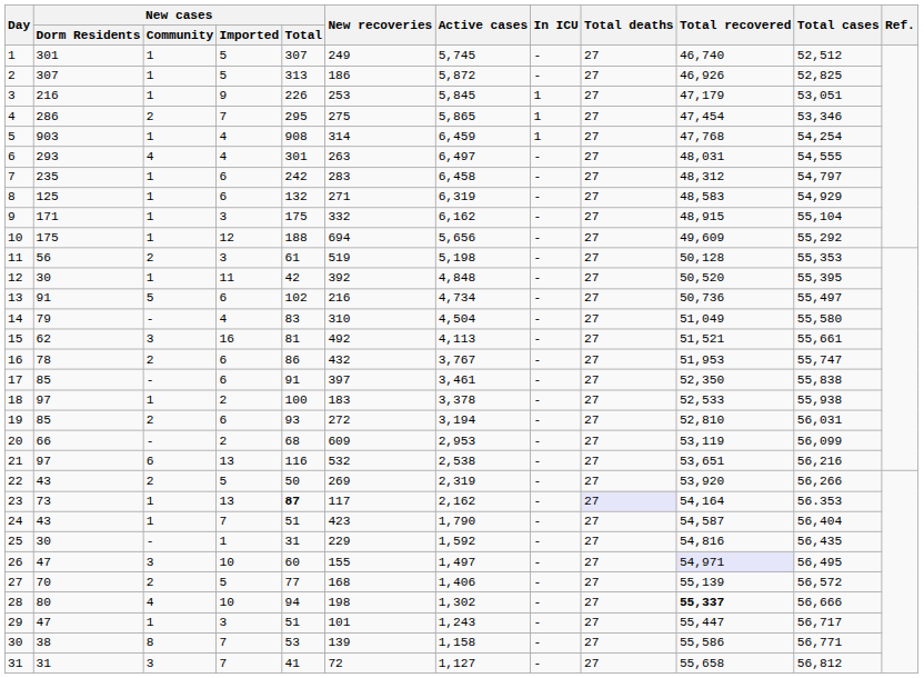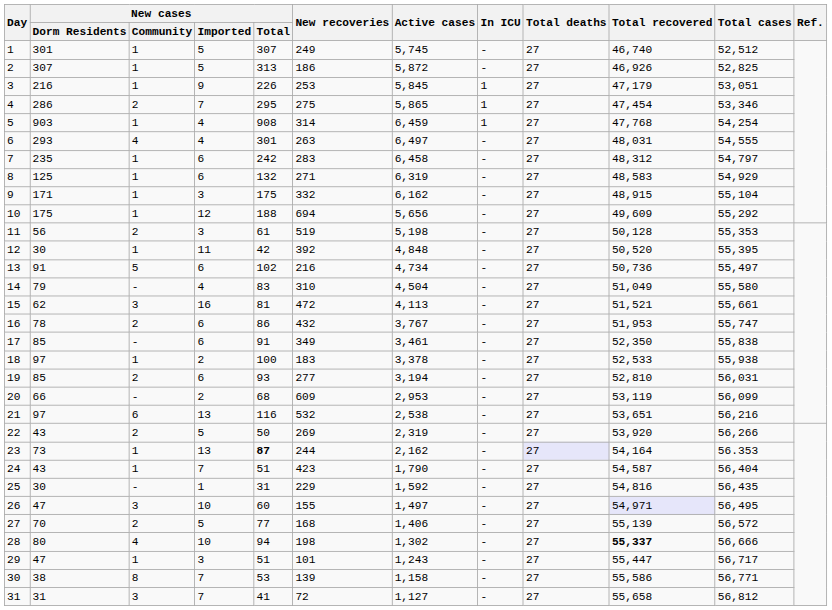 <table class="wikitable">
 <tr>
 <th rowspan="2">Day</th>
 <th colspan="4">New cases</th>
 <th rowspan="2">New recoveries</th>
 <th rowspan="2">Active cases</th>
 <th rowspan="2">In ICU</th>
 <th rowspan="2">Total deaths</th>
 <th rowspan="2">Total recovered</th>
 <th rowspan="2">Total cases</th>
 <th rowspan="2">Ref.</th>
 </tr>
 <tr>
 <th>Dorm Residents</th>
 <th>Community</th>
 <th>Imported</th>
 <th>Total</th>
 </tr>
 <tr>
 <td>1</td>
 <td>301</td>
 <td>1</td>
 <td>5</td>
 <td>307</td>
 <td>249</td>
 <td>5,745</td>
 <td>-</td>
 <td>27</td>
 <td>46,740</td>
 <td>52,512</td>
 <td rowspan="10"></td>
 </tr>
 <tr>
 <td>2</td>
 <td>307</td>
 <td>1</td>
 <td>5</td>
 <td>313</td>
 <td>186</td>
 <td>5,872</td>
 <td>-</td>
 <td>27</td>
 <td>46,926</td>
 <td>52,825</td>
 </tr>
 <tr>
 <td>3</td>
 <td>216</td>
 <td>1</td>
 <td>9</td>
 <td>226</td>
 <td>253</td>
 <td>5,845</td>
 <td>1</td>
 <td>27</td>
 <td>47,179</td>
 <td>53,051</td>
 </tr>
 <tr>
 <td>4</td>
 <td>286</td>
 <td>2</td>
 <td>7</td>
 <td>295</td>
 <td>275</td>
 <td>5,865</td>
 <td>1</td>
 <td>27</td>
 <td>47,454</td>
 <td>53,346</td>
 </tr>
 <tr>
 <td>5</td>
 <td>903</td>
 <td>1</td>
 <td>4</td>
 <td>908</td>
 <td>314</td>
 <td>6,459</td>
 <td>1</td>
 <td>27</td>
 <td>47,768</td>
 <td>54,254</td>
 </tr>
 <tr>
 <td>6</td>
 <td>293</td>
 <td>4</td>
 <td>4</td>
 <td>301</td>
 <td>263</td>
 <td>6,497</td>
 <td>-</td>
 <td>27</td>
 <td>48,031</td>
 <td>54,555</td>
 </tr>
 <tr>
 <td>7</td>
 <td>235</td>
 <td>1</td>
 <td>6</td>
 <td>242</td>
 <td>283</td>
 <td>6,458</td>
 <td>-</td>
 <td>27</td>
 <td>48,312</td>
 <td>54,797</td>
 </tr>
 <tr>
 <td>8</td>
 <td>125</td>
 <td>1</td>
 <td>6</td>
 <td>132</td>
 <td>271</td>
 <td>6,319</td>
 <td>-</td>
 <td>27</td>
 <td>48,583</td>
 <td>54,929</td>
 </tr>
 <tr>
 <td>9</td>
 <td>171</td>
 <td>1</td>
 <td>3</td>
 <td>175</td>
 <td>332</td>
 <td>6,162</td>
 <td>-</td>
 <td>27</td>
 <td>48,915</td>
 <td>55,104</td>
 </tr>
 <tr>
 <td>10</td>
 <td>175</td>
 <td>1</td>
 <td>12</td>
 <td>188</td>
 <td>694</td>
 <td>5,656</td>
 <td>-</td>
 <td>27</td>
 <td>49,609</td>
 <td>55,292</td>
 </tr>
 <tr>
 <td>11</td>
 <td>56</td>
 <td>2</td>
 <td>3</td>
 <td>61</td>
 <td>519</td>
 <td>5,198</td>
 <td>-</td>
 <td>27</td>
 <td>50,128</td>
 <td>55,353</td>
 <td rowspan="11"></td>
 </tr>
 <tr>
 <td>12</td>
 <td>30</td>
 <td>1</td>
 <td>11</td>
 <td>42</td>
 <td>392</td>
 <td>4,848</td>
 <td>-</td>
 <td>27</td>
 <td>50,520</td>
 <td>55,395</td>
 </tr>
 <tr>
 <td>13</td>
 <td>91</td>
 <td>5</td>
 <td>6</td>
 <td>102</td>
 <td>216</td>
 <td>4,734</td>
 <td>-</td>
 <td>27</td>
 <td>50,736</td>
 <td>55,497</td>
 </tr>
 <tr>
 <td>14</td>
 <td>79</td>
 <td>-</td>
 <td>4</td>
 <td>83</td>
 <td>310</td>
 <td>4,504</td>
 <td>-</td>
 <td>27</td>
 <td>51,049</td>
 <td>55,580</td>
 </tr>
 <tr>
 <td>15</td>
 <td>62</td>
 <td>3</td>
 <td>16</td>
 <td>81</td>
-<td>492</td>
+<td>472</td>
 <td>4,113</td>
 <td>-</td>
 <td>27</td>
 <td>51,521</td>
 <td>55,661</td>
 </tr>
 <tr>
 <td>16</td>
 <td>78</td>
 <td>2</td>
 <td>6</td>
 <td>86</td>
 <td>432</td>
 <td>3,767</td>
 <td>-</td>
 <td>27</td>
 <td>51,953</td>
 <td>55,747</td>
 </tr>
 <tr>
 <td>17</td>
 <td>85</td>
 <td>-</td>
 <td>6</td>
 <td>91</td>
-<td>397</td>
+<td>349</td>
 <td>3,461</td>
 <td>-</td>
 <td>27</td>
 <td>52,350</td>
 <td>55,838</td>
 </tr>
 <tr>
 <td>18</td>
 <td>97</td>
 <td>1</td>
 <td>2</td>
 <td>100</td>
 <td>183</td>
 <td>3,378</td>
 <td>-</td>
 <td>27</td>
 <td>52,533</td>
 <td>55,938</td>
 </tr>
 <tr>
 <td>19</td>
 <td>85</td>
 <td>2</td>
 <td>6</td>
 <td>93</td>
-<td>272</td>
+<td>277</td>
 <td>3,194</td>
 <td>-</td>
 <td>27</td>
 <td>52,810</td>
 <td>56,031</td>
 </tr>
 <tr>
 <td>20</td>
 <td>66</td>
 <td>-</td>
 <td>2</td>
 <td>68</td>
 <td>609</td>
 <td>2,953</td>
 <td>-</td>
 <td>27</td>
 <td>53,119</td>
 <td>56,099</td>
 </tr>
 <tr>
 <td>21</td>
 <td>97</td>
 <td>6</td>
 <td>13</td>
 <td>116</td>
 <td>532</td>
 <td>2,538</td>
 <td>-</td>
 <td>27</td>
 <td>53,651</td>
 <td>56,216</td>
 </tr>
 <tr>
 <td>22</td>
 <td>43</td>
 <td>2</td>
 <td>5</td>
 <td>50</td>
 <td>269</td>
 <td>2,319</td>
 <td>-</td>
 <td>27</td>
 <td>53,920</td>
 <td>56,266</td>
 <td rowspan="10"></td>
 </tr>
 <tr>
 <td>23</td>
 <td>73</td>
 <td>1</td>
 <td>13</td>
 <td><strong>87</strong></td>
-<td>117</td>
+<td>244</td>
 <td>2,162</td>
 <td>-</td>
 <td style="background: lavender;">27</td>
 <td>54,164</td>
 <td>56.353</td>
 </tr>
 <tr>
 <td>24</td>
 <td>43</td>
 <td>1</td>
 <td>7</td>
 <td>51</td>
 <td>423</td>
 <td>1,790</td>
 <td>-</td>
 <td>27</td>
 <td>54,587</td>
 <td>56,404</td>
 </tr>
 <tr>
 <td>25</td>
 <td>30</td>
 <td>-</td>
 <td>1</td>
 <td>31</td>
 <td>229</td>
 <td>1,592</td>
 <td>-</td>
 <td>27</td>
 <td>54,816</td>
 <td>56,435</td>
 </tr>
 <tr>
 <td>26</td>
 <td>47</td>
 <td>3</td>
 <td>10</td>
 <td>60</td>
 <td>155</td>
 <td>1,497</td>
 <td>-</td>
 <td>27</td>
 <td style="background: lavender;">54,971</td>
 <td>56,495</td>
 </tr>
 <tr>
 <td>27</td>
 <td>70</td>
 <td>2</td>
 <td>5</td>
 <td>77</td>
 <td>168</td>
 <td>1,406</td>
 <td>-</td>
 <td>27</td>
 <td>55,139</td>
 <td>56,572</td>
 </tr>
 <tr>
 <td>28</td>
 <td>80</td>
 <td>4</td>
 <td>10</td>
 <td>94</td>
 <td>198</td>
 <td>1,302</td>
 <td>-</td>
 <td>27</td>
 <td><strong>55,337</strong></td>
 <td>56,666</td>
 </tr>
 <tr>
 <td>29</td>
 <td>47</td>
 <td>1</td>
 <td>3</td>
 <td>51</td>
 <td>101</td>
 <td>1,243</td>
 <td>-</td>
 <td>27</td>
 <td>55,447</td>
 <td>56,717</td>
 </tr>
 <tr>
 <td>30</td>
 <td>38</td>
 <td>8</td>
 <td>7</td>
 <td>53</td>
 <td>139</td>
 <td>1,158</td>
 <td>-</td>
 <td>27</td>
 <td>55,586</td>
 <td>56,771</td>
 </tr>
 <tr>
 <td>31</td>
 <td>31</td>
 <td>3</td>
 <td>7</td>
 <td>41</td>
 <td>72</td>
 <td>1,127</td>
 <td>-</td>
 <td>27</td>
 <td>55,658</td>
 <td>56,812</td>
 </tr>
 </table>
